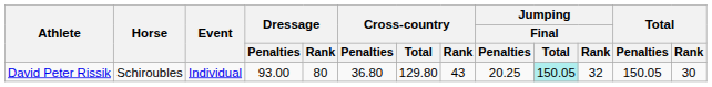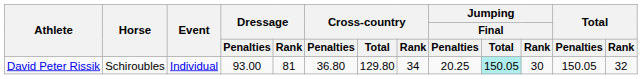 <table class=wikitable style="font-size:90%">
 <tr>
 <th rowspan="3">Athlete</th>
 <th rowspan="3">Horse</th>
 <th rowspan="3">Event</th>
 <th colspan="2" rowspan="2">Dressage</th>
 <th colspan="3" rowspan="2">Cross-country</th>
 <th colspan="3">Jumping</th>
 <th colspan="2" rowspan="2">Total</th>
 </tr>
 <tr style="font-size:95%">
 <th colspan="3">Final</th>
 </tr>
 <tr style="font-size:95%">
 <th>Penalties</th>
 <th>Rank</th>
 <th>Penalties</th>
 <th>Total</th>
 <th>Rank</th>
 <th>Penalties</th>
 <th>Total</th>
 <th>Rank</th>
 <th>Penalties</th>
 <th>Rank</th>
 </tr>
 <tr align=center>
 <td align=left><a href='#'>David Peter Rissik</a></td>
 <td align=left>Schiroubles</td>
 <td align=left><a href='#'>Individual</a></td>
 <td>93.00</td>
-<td>80</td>
+<td>81</td>
 <td>36.80</td>
 <td>129.80</td>
-<td>43</td>
+<td>34</td>
 <td>20.25</td>
 <td style="background: paleturquoise;">150.05</td>
+<td>30</td>
+<td>150.05</td>
 <td>32</td>
-<td>150.05</td>
-<td>30</td>
 </tr>
 </table>
